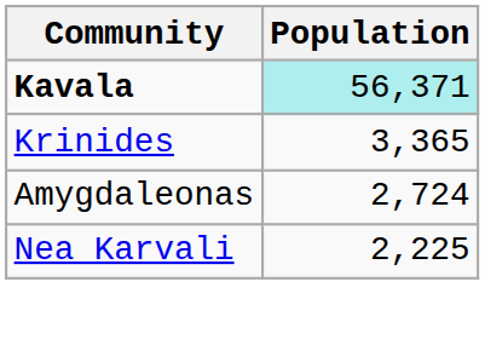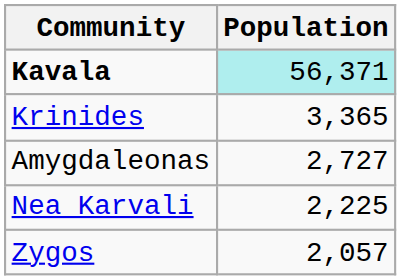 <table class=wikitable>
 <tr>
 <th>Community</th>
 <th>Population </th>
 </tr>
 <tr>
 <td><strong>Kavala</strong></td>
 <td align=right style="background: paleturquoise;">56,371 </td>
 </tr>
 <tr>
 <td><a href='#'>Krinides</a></td>
 <td align=right>3,365 </td>
 </tr>
 <tr>
 <td>Amygdaleonas</td>
-<td align=right>2,724 </td>
+<td align=right>2,727 </td>
 </tr>
 <tr>
 <td><a href='#'>Nea Karvali</a></td>
 <td align=right>2,225 </td>
 </tr>
+<tr>
+<td><a href='#'>Zygos</a></td>
+<td align=right>2,057 </td>
+</tr>
 </table>
